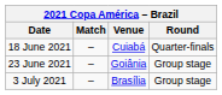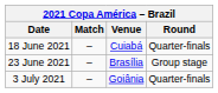 <table class="wikitable" style="margin:1em auto 1em auto; text-align:center; font-size:small;">
 <tr>
 <th colspan="4"><a href='#'>2021 Copa América</a> – Brazil</th>
 </tr>
 <tr>
 <th>Date</th>
 <th>Match</th>
 <th>Venue</th>
 <th>Round</th>
 </tr>
 <tr>
 <td>18 June 2021</td>
 <td> – </td>
 <td><a href='#'>Cuiabá</a></td>
 <td>Quarter-finals</td>
 </tr>
 <tr>
 <td>23 June 2021</td>
 <td> – </td>
-<td><a href='#'>Goiânia</a></td>
+<td><a href='#'>Brasília</a></td>
 <td>Group stage</td>
 </tr>
 <tr>
 <td>3 July 2021</td>
 <td> – </td>
-<td><a href='#'>Brasília</a></td>
-<td>Group stage</td>
+<td><a href='#'>Goiânia</a></td>
+<td>Quarter-finals</td>
 </tr>
 </table>
